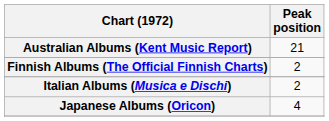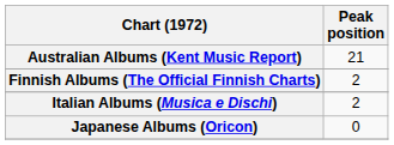 <table class="wikitable sortable plainrowheaders">
 <tr>
 <th>Chart (1972)</th>
 <th>Peak<br>position</th>
 </tr>
 <tr>
 <th scope="row">Australian Albums (<a href='#'>Kent Music Report</a>)</th>
 <td align="center">21</td>
 </tr>
 <tr>
 </tr>
 <tr>
 </tr>
 <tr>
 <th scope="row">Finnish Albums (<a href='#'>The Official Finnish Charts</a>)</th>
 <td align="center">2</td>
 </tr>
 <tr>
 </tr>
 <tr>
 <th scope="row">Italian Albums (<em><a href='#'>Musica e Dischi</a></em>)</th>
 <td align="center">2</td>
 </tr>
 <tr>
 <th scope="row">Japanese Albums (<a href='#'>Oricon</a>)</th>
-<td align="center">4</td>
+<td align="center">0</td>
 </tr>
 <tr>
 </tr>
 <tr>
 </tr>
 <tr>
 </tr>
 </table>
